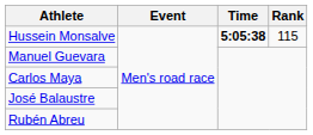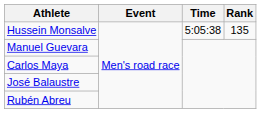 <table class=wikitable style="font-size:90%">
 <tr>
 <th>Athlete</th>
 <th>Event</th>
 <th>Time</th>
 <th>Rank</th>
 </tr>
 <tr align=center>
 <td align=left><a href='#'>Hussein Monsalve</a></td>
 <td align=left rowspan=5><a href='#'>Men's road race</a></td>
-<td><strong>5:05:38</strong></td>
-<td>115</td>
+<td>5:05:38</td>
+<td>135</td>
 </tr>
 <tr align=center>
 <td align=left><a href='#'>Manuel Guevara</a></td>
 <td rowspan=4 colspan=2></td>
 </tr>
 <tr align=center>
 <td align=left><a href='#'>Carlos Maya</a></td>
 </tr>
 <tr align=center>
 <td align=left><a href='#'>José Balaustre</a></td>
 </tr>
 <tr align=center>
 <td align=left><a href='#'>Rubén Abreu</a></td>
 </tr>
 </table>
